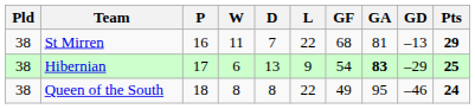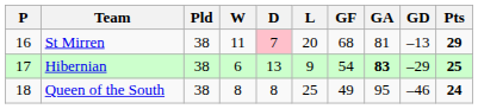 <table class="wikitable" style="text-align: center;">
 <tr>
+<th width=30>P</th>
+<th width=140>Team</th>
 <th width=30>Pld</th>
-<th width=140>Team</th>
-<th width=30>P</th>
 <th width=30>W</th>
 <th width=30>D</th>
 <th width=30>L</th>
 <th width=30>GF</th>
 <th width=30>GA</th>
 <th width=30>GD</th>
 <th width=30>Pts</th>
 </tr>
 <tr>
+<td>16</td>
+<td align=left><a href='#'>St Mirren</a></td>
 <td>38</td>
-<td align=left><a href='#'>St Mirren</a></td>
-<td>16</td>
 <td>11</td>
-<td>7</td>
-<td>22</td>
+<td style="background: pink;">7</td>
+<td>20</td>
 <td>68</td>
 <td>81</td>
 <td>–13</td>
 <td><strong>29</strong></td>
 </tr>
 <tr style="background:#ccffcc;">
+<td>17</td>
+<td align=left><a href='#'>Hibernian</a></td>
 <td>38</td>
-<td align=left><a href='#'>Hibernian</a></td>
-<td>17</td>
 <td>6</td>
 <td>13</td>
 <td>9</td>
 <td>54</td>
 <td><strong>83</strong></td>
 <td>–29</td>
 <td><strong>25</strong></td>
 </tr>
 <tr>
+<td>18</td>
+<td align=left><a href='#'>Queen of the South</a></td>
 <td>38</td>
-<td align=left><a href='#'>Queen of the South</a></td>
-<td>18</td>
 <td>8</td>
 <td>8</td>
-<td>22</td>
+<td>25</td>
 <td>49</td>
 <td>95</td>
 <td>–46</td>
 <td><strong>24</strong></td>
 </tr>
 </table>
